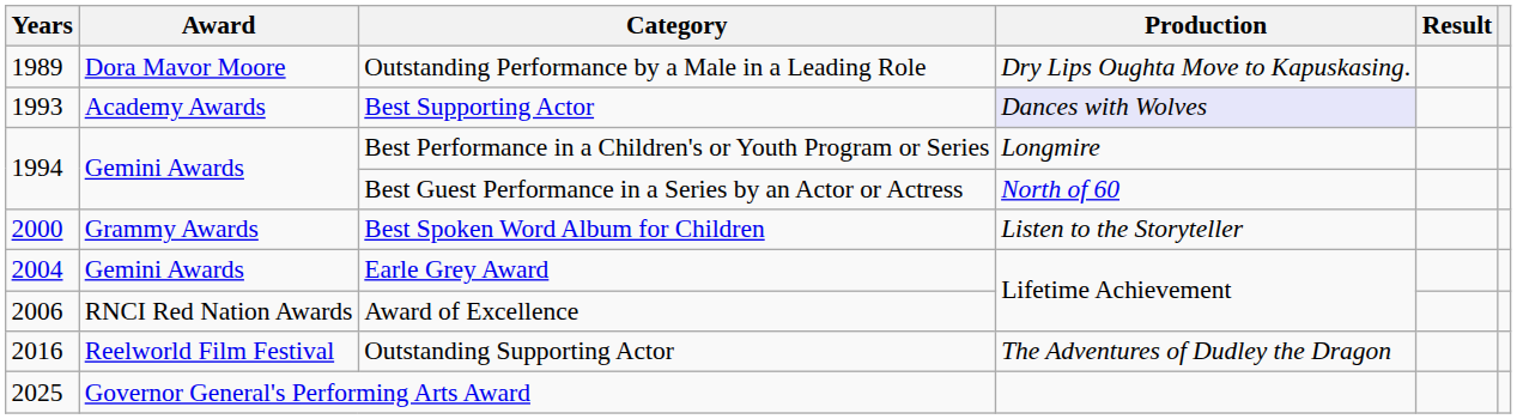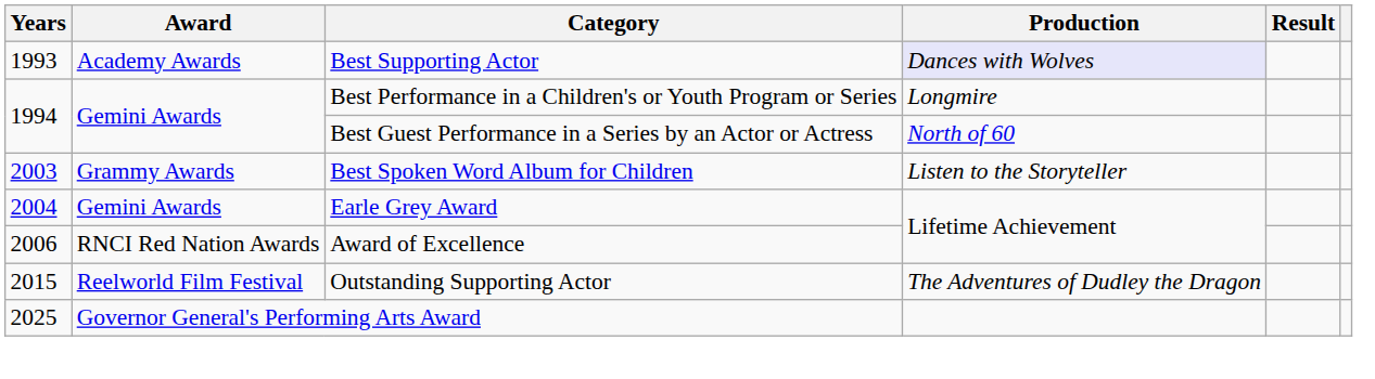 <table class="wikitable sortable">
 <tr>
 <th>Years</th>
 <th>Award</th>
 <th>Category</th>
 <th>Production</th>
 <th>Result</th>
 <th class="unsortable"></th>
-</tr>
-<tr>
-<td>1989</td>
-<td><a href='#'>Dora Mavor Moore</a></td>
-<td>Outstanding Performance by a Male in a Leading Role</td>
-<td><em>Dry Lips Oughta Move to Kapuskasing</em>.</td>
-<td></td>
-<td style="text-align:center;"></td>
 </tr>
 <tr>
 <td>1993</td>
 <td><a href='#'>Academy Awards</a></td>
 <td><a href='#'>Best Supporting Actor</a></td>
 <td style="background: lavender;"><em>Dances with Wolves</em></td>
 <td></td>
 <td style="text-align:center;"></td>
 </tr>
 <tr>
 <td rowspan="2">1994</td>
 <td rowspan="2"><a href='#'>Gemini Awards</a></td>
 <td>Best Performance in a Children's or Youth Program or Series</td>
 <td><em>Longmire</em></td>
 <td></td>
 <td style="text-align:center;"></td>
 </tr>
 <tr>
 <td>Best Guest Performance in a Series by an Actor or Actress</td>
 <td><em><a href='#'>North of 60</a></em></td>
 <td></td>
 <td style="text-align:center;"></td>
 </tr>
 <tr>
-<td><a href='#'>2000</a></td>
+<td><a href='#'>2003</a></td>
 <td><a href='#'>Grammy Awards</a></td>
 <td><a href='#'>Best Spoken Word Album for Children</a></td>
 <td><em>Listen to the Storyteller</em></td>
 <td></td>
 <td style="text-align:center;"></td>
 </tr>
 <tr>
 <td><a href='#'>2004</a></td>
 <td><a href='#'>Gemini Awards</a></td>
 <td><a href='#'>Earle Grey Award</a></td>
 <td rowspan="2">Lifetime Achievement</td>
 <td></td>
 <td style="text-align:center;"></td>
 </tr>
 <tr>
 <td>2006</td>
 <td>RNCI Red Nation Awards</td>
 <td>Award of Excellence</td>
 <td></td>
 <td style="text-align:center;"></td>
 </tr>
 <tr>
-<td>2016</td>
+<td>2015</td>
 <td><a href='#'>Reelworld Film Festival</a></td>
 <td>Outstanding Supporting Actor</td>
 <td data-sort-value="Adventures of Dudley the Dragon, The"><em>The Adventures of Dudley the Dragon</em></td>
 <td></td>
 <td style="text-align:center;"></td>
 </tr>
 <tr>
 <td>2025</td>
 <td colspan=2><a href='#'>Governor General's Performing Arts Award</a></td>
 <td></td>
 <td></td>
 <td></td>
 </tr>
 </table>
